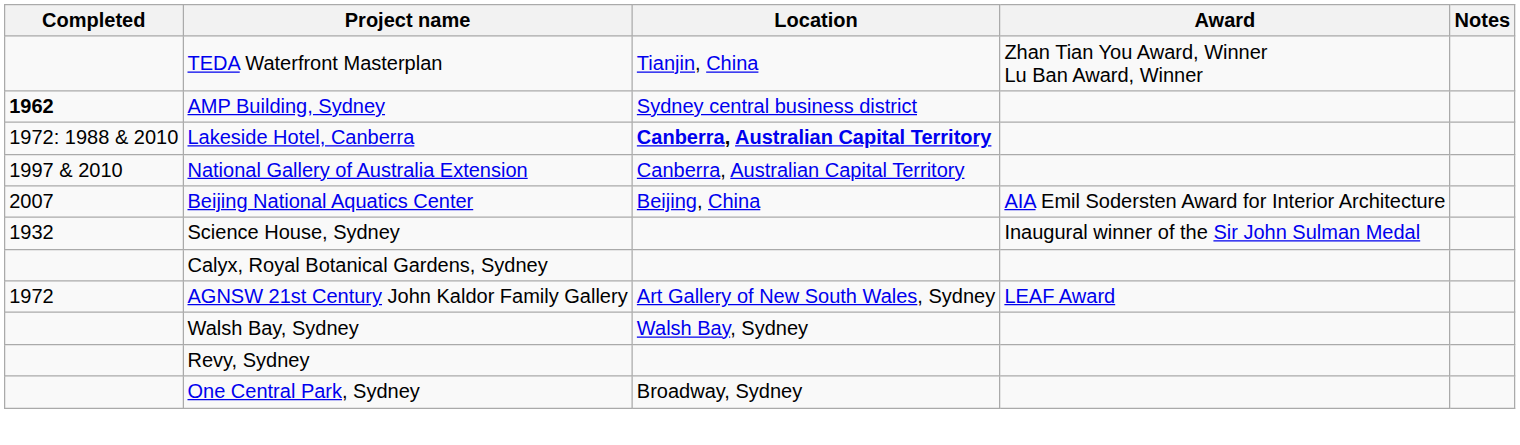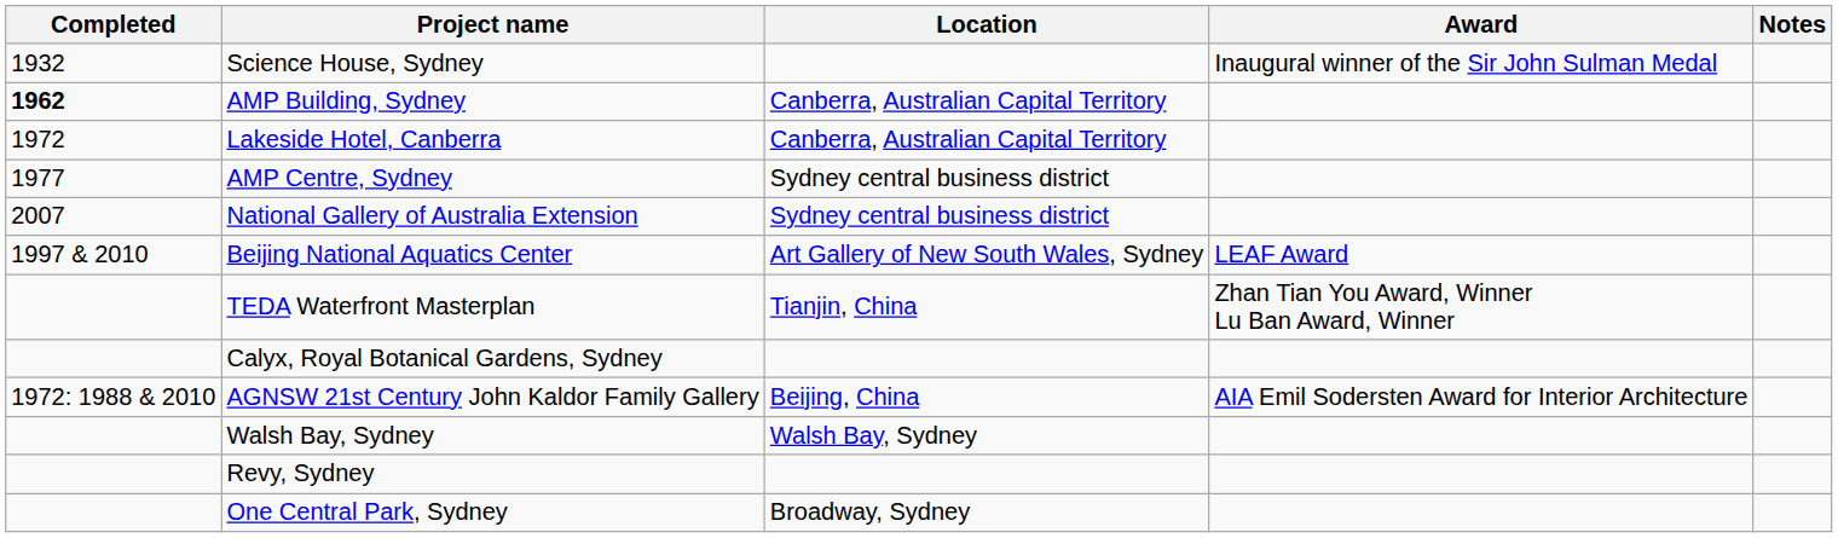 <table class="wikitable sortable">
 <tr>
 <th>Completed</th>
 <th>Project name</th>
 <th>Location</th>
 <th>Award</th>
 <th>Notes</th>
 </tr>
 <tr>
+<td>1932</td>
+<td>Science House, Sydney</td>
 <td></td>
-<td><a href='#'>TEDA</a> Waterfront Masterplan</td>
-<td><a href='#'>Tianjin</a>, <a href='#'>China</a></td>
-<td>Zhan Tian You Award, Winner <br>Lu Ban Award, Winner </td>
+<td>Inaugural winner of the <a href='#'>Sir John Sulman Medal</a></td>
 <td></td>
 </tr>
 <tr>
 <td><strong>1962</strong></td>
 <td><a href='#'>AMP Building, Sydney</a></td>
+<td><a href='#'>Canberra</a>, <a href='#'>Australian Capital Territory</a></td>
+<td></td>
+<td></td>
+</tr>
+<tr>
+<td>1972</td>
+<td><a href='#'>Lakeside Hotel, Canberra</a></td>
+<td><a href='#'>Canberra</a>, <a href='#'>Australian Capital Territory</a></td>
+<td></td>
+<td></td>
+</tr>
+<tr>
+<td>1977</td>
+<td><a href='#'>AMP Centre, Sydney</a></td>
+<td>Sydney central business district</td>
+<td></td>
+<td></td>
+</tr>
+<tr>
+<td>2007</td>
+<td><a href='#'>National Gallery of Australia Extension</a></td>
 <td><a href='#'>Sydney central business district</a></td>
 <td></td>
 <td></td>
 </tr>
 <tr>
-<td>1972: 1988 & 2010</td>
-<td><a href='#'>Lakeside Hotel, Canberra</a></td>
-<td><strong><a href='#'>Canberra</a>, <a href='#'>Australian Capital Territory</a></strong></td>
-<td></td>
+<td>1997 & 2010</td>
+<td><a href='#'>Beijing National Aquatics Center</a> </td>
+<td><a href='#'>Art Gallery of New South Wales</a>, Sydney</td>
+<td><a href='#'>LEAF Award</a> </td>
 <td></td>
 </tr>
 <tr>
-<td>1997 & 2010</td>
-<td><a href='#'>National Gallery of Australia Extension</a></td>
-<td><a href='#'>Canberra</a>, <a href='#'>Australian Capital Territory</a></td>
 <td></td>
-<td></td>
-</tr>
-<tr>
-<td>2007</td>
-<td><a href='#'>Beijing National Aquatics Center</a> </td>
-<td><a href='#'>Beijing</a>, <a href='#'>China</a></td>
-<td><a href='#'>AIA</a> Emil Sodersten Award for Interior Architecture </td>
-<td></td>
-</tr>
-<tr>
-<td>1932</td>
-<td>Science House, Sydney</td>
-<td></td>
-<td>Inaugural winner of the <a href='#'>Sir John Sulman Medal</a></td>
+<td><a href='#'>TEDA</a> Waterfront Masterplan</td>
+<td><a href='#'>Tianjin</a>, <a href='#'>China</a></td>
+<td>Zhan Tian You Award, Winner <br>Lu Ban Award, Winner </td>
 <td></td>
 </tr>
 <tr>
 <td></td>
 <td>Calyx, Royal Botanical Gardens, Sydney</td>
 <td></td>
 <td></td>
 <td></td>
 </tr>
 <tr>
-<td>1972</td>
+<td>1972: 1988 & 2010</td>
 <td><a href='#'>AGNSW 21st Century</a> John Kaldor Family Gallery</td>
-<td><a href='#'>Art Gallery of New South Wales</a>, Sydney</td>
-<td><a href='#'>LEAF Award</a> </td>
+<td><a href='#'>Beijing</a>, <a href='#'>China</a></td>
+<td><a href='#'>AIA</a> Emil Sodersten Award for Interior Architecture </td>
 <td></td>
 </tr>
 <tr>
 <td></td>
 <td>Walsh Bay, Sydney</td>
 <td><a href='#'>Walsh Bay</a>, Sydney</td>
 <td></td>
 <td></td>
 </tr>
 <tr>
 <td></td>
 <td>Revy, Sydney</td>
 <td></td>
 <td></td>
 <td></td>
 </tr>
 <tr>
 <td></td>
 <td><a href='#'>One Central Park</a>, Sydney</td>
 <td>Broadway, Sydney</td>
 <td></td>
 </tr>
 </table>
